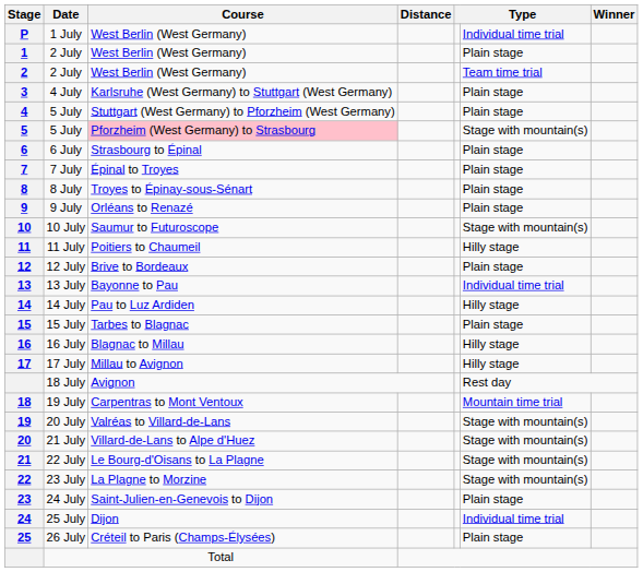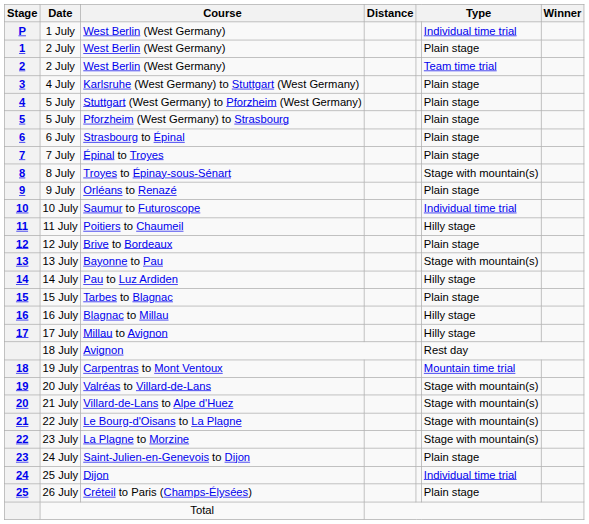 <table class="wikitable">
 <tr>
 <th scope="col">Stage</th>
 <th scope="col">Date</th>
 <th scope="col">Course</th>
 <th scope="col">Distance</th>
 <th scope="col" colspan="2">Type</th>
 <th scope="col">Winner</th>
 </tr>
 <tr>
 <th scope="row"><a href='#'>P</a></th>
 <td style="text-align:center;">1 July</td>
 <td><a href='#'>West Berlin</a> (West Germany)</td>
 <td style="text-align:center;"></td>
 <td></td>
 <td><a href='#'>Individual time trial</a></td>
 <td></td>
 </tr>
 <tr>
 <th scope="row"><a href='#'>1</a></th>
 <td style="text-align:center;">2 July</td>
 <td><a href='#'>West Berlin</a> (West Germany)</td>
 <td style="text-align:center;"></td>
 <td></td>
 <td>Plain stage</td>
 <td></td>
 </tr>
 <tr>
 <th scope="row"><a href='#'>2</a></th>
 <td style="text-align:center;">2 July</td>
 <td><a href='#'>West Berlin</a> (West Germany)</td>
 <td style="text-align:center;"></td>
 <td></td>
 <td><a href='#'>Team time trial</a></td>
 <td></td>
 </tr>
 <tr>
 <th scope="row"><a href='#'>3</a></th>
 <td style="text-align:center;">4 July</td>
 <td><a href='#'>Karlsruhe</a> (West Germany) to <a href='#'>Stuttgart</a> (West Germany)</td>
 <td style="text-align:center;"></td>
 <td></td>
 <td>Plain stage</td>
 <td></td>
 </tr>
 <tr>
 <th scope="row"><a href='#'>4</a></th>
 <td style="text-align:center;">5 July</td>
 <td><a href='#'>Stuttgart</a> (West Germany) to <a href='#'>Pforzheim</a> (West Germany)</td>
 <td style="text-align:center;"></td>
 <td></td>
 <td>Plain stage</td>
 <td></td>
 </tr>
 <tr>
 <th scope="row"><a href='#'>5</a></th>
 <td style="text-align:center;">5 July</td>
-<td style="background: pink;"><a href='#'>Pforzheim</a> (West Germany) to <a href='#'>Strasbourg</a></td>
+<td><a href='#'>Pforzheim</a> (West Germany) to <a href='#'>Strasbourg</a></td>
 <td style="text-align:center;"></td>
 <td></td>
-<td>Stage with mountain(s)</td>
+<td>Plain stage</td>
 <td></td>
 </tr>
 <tr>
 <th scope="row"><a href='#'>6</a></th>
 <td style="text-align:center;">6 July</td>
 <td><a href='#'>Strasbourg</a> to <a href='#'>Épinal</a></td>
 <td style="text-align:center;"></td>
 <td></td>
 <td>Plain stage</td>
 <td></td>
 </tr>
 <tr>
 <th scope="row"><a href='#'>7</a></th>
 <td style="text-align:center;">7 July</td>
 <td><a href='#'>Épinal</a> to <a href='#'>Troyes</a></td>
 <td style="text-align:center;"></td>
 <td></td>
 <td>Plain stage</td>
 <td></td>
 </tr>
 <tr>
 <th scope="row"><a href='#'>8</a></th>
 <td style="text-align:center;">8 July</td>
 <td><a href='#'>Troyes</a> to <a href='#'>Épinay-sous-Sénart</a></td>
 <td style="text-align:center;"></td>
 <td></td>
-<td>Plain stage</td>
+<td>Stage with mountain(s)</td>
 <td></td>
 </tr>
 <tr>
 <th scope="row"><a href='#'>9</a></th>
 <td style="text-align:center;">9 July</td>
 <td><a href='#'>Orléans</a> to <a href='#'>Renazé</a></td>
 <td style="text-align:center;"></td>
 <td></td>
 <td>Plain stage</td>
 <td></td>
 </tr>
 <tr>
 <th scope="row"><a href='#'>10</a></th>
 <td style="text-align:center;">10 July</td>
 <td><a href='#'>Saumur</a> to <a href='#'>Futuroscope</a></td>
 <td style="text-align:center;"></td>
 <td></td>
-<td>Stage with mountain(s)</td>
+<td><a href='#'>Individual time trial</a></td>
 <td></td>
 </tr>
 <tr>
 <th scope="row"><a href='#'>11</a></th>
 <td style="text-align:center;">11 July</td>
 <td><a href='#'>Poitiers</a> to <a href='#'>Chaumeil</a></td>
 <td style="text-align:center;"></td>
 <td></td>
 <td>Hilly stage</td>
 <td></td>
 </tr>
 <tr>
 <th scope="row"><a href='#'>12</a></th>
 <td style="text-align:center;">12 July</td>
 <td><a href='#'>Brive</a> to <a href='#'>Bordeaux</a></td>
 <td style="text-align:center;"></td>
 <td></td>
 <td>Plain stage</td>
 <td></td>
 </tr>
 <tr>
 <th scope="row"><a href='#'>13</a></th>
 <td style="text-align:center;">13 July</td>
 <td><a href='#'>Bayonne</a> to <a href='#'>Pau</a></td>
 <td style="text-align:center;"></td>
 <td></td>
-<td><a href='#'>Individual time trial</a></td>
+<td>Stage with mountain(s)</td>
 <td></td>
 </tr>
 <tr>
 <th scope="row"><a href='#'>14</a></th>
 <td style="text-align:center;">14 July</td>
 <td><a href='#'>Pau</a> to <a href='#'>Luz Ardiden</a></td>
 <td style="text-align:center;"></td>
 <td></td>
 <td>Hilly stage</td>
 <td></td>
 </tr>
 <tr>
 <th scope="row"><a href='#'>15</a></th>
 <td style="text-align:center;">15 July</td>
 <td><a href='#'>Tarbes</a> to <a href='#'>Blagnac</a></td>
 <td style="text-align:center;"></td>
 <td></td>
 <td>Plain stage</td>
 <td></td>
 </tr>
 <tr>
 <th scope="row"><a href='#'>16</a></th>
 <td style="text-align:center;">16 July</td>
 <td><a href='#'>Blagnac</a> to <a href='#'>Millau</a></td>
 <td style="text-align:center;"></td>
 <td></td>
 <td>Hilly stage</td>
 <td></td>
 </tr>
 <tr>
 <th scope="row"><a href='#'>17</a></th>
 <td style="text-align:center;">17 July</td>
 <td><a href='#'>Millau</a> to <a href='#'>Avignon</a></td>
 <td style="text-align:center;"></td>
 <td></td>
 <td>Hilly stage</td>
 <td></td>
 </tr>
 <tr>
 <th scope="row"></th>
 <td style="text-align:center;">18 July</td>
 <td colspan="2"><a href='#'>Avignon</a></td>
 <td></td>
 <td colspan="2">Rest day</td>
 </tr>
 <tr>
 <th scope="row"><a href='#'>18</a></th>
 <td style="text-align:center;">19 July</td>
 <td><a href='#'>Carpentras</a> to <a href='#'>Mont Ventoux</a></td>
 <td style="text-align:center;"></td>
 <td></td>
 <td><a href='#'>Mountain time trial</a></td>
 <td></td>
 </tr>
 <tr>
 <th scope="row"><a href='#'>19</a></th>
 <td style="text-align:center;">20 July</td>
 <td><a href='#'>Valréas</a> to <a href='#'>Villard-de-Lans</a></td>
 <td style="text-align:center;"></td>
 <td></td>
 <td>Stage with mountain(s)</td>
 <td></td>
 </tr>
 <tr>
 <th scope="row"><a href='#'>20</a></th>
 <td style="text-align:center;">21 July</td>
 <td><a href='#'>Villard-de-Lans</a> to <a href='#'>Alpe d'Huez</a></td>
 <td style="text-align:center;"></td>
 <td></td>
 <td>Stage with mountain(s)</td>
 <td></td>
 </tr>
 <tr>
 <th scope="row"><a href='#'>21</a></th>
 <td style="text-align:center;">22 July</td>
 <td><a href='#'>Le Bourg-d'Oisans</a> to <a href='#'>La Plagne</a></td>
 <td style="text-align:center;"></td>
 <td></td>
 <td>Stage with mountain(s)</td>
 <td></td>
 </tr>
 <tr>
 <th scope="row"><a href='#'>22</a></th>
 <td style="text-align:center;">23 July</td>
 <td><a href='#'>La Plagne</a> to <a href='#'>Morzine</a></td>
 <td style="text-align:center;"></td>
 <td></td>
 <td>Stage with mountain(s)</td>
 <td></td>
 </tr>
 <tr>
 <th scope="row"><a href='#'>23</a></th>
 <td style="text-align:center;">24 July</td>
 <td><a href='#'>Saint-Julien-en-Genevois</a> to <a href='#'>Dijon</a></td>
 <td style="text-align:center;"></td>
 <td></td>
 <td>Plain stage</td>
 <td></td>
 </tr>
 <tr>
 <th scope="row"><a href='#'>24</a></th>
 <td style="text-align:center;">25 July</td>
 <td><a href='#'>Dijon</a></td>
 <td style="text-align:center;"></td>
 <td></td>
 <td><a href='#'>Individual time trial</a></td>
 <td></td>
 </tr>
 <tr>
 <th scope="row"><a href='#'>25</a></th>
 <td style="text-align:center;">26 July</td>
 <td><a href='#'>Créteil</a> to Paris (<a href='#'>Champs-Élysées</a>)</td>
 <td style="text-align:center;"></td>
 <td></td>
 <td>Plain stage</td>
 <td></td>
 </tr>
 <tr>
 <th scope="row"></th>
 <td colspan="2" style="text-align:center">Total</td>
 <td colspan="4" style="text-align:center"></td>
 </tr>
 </table>
